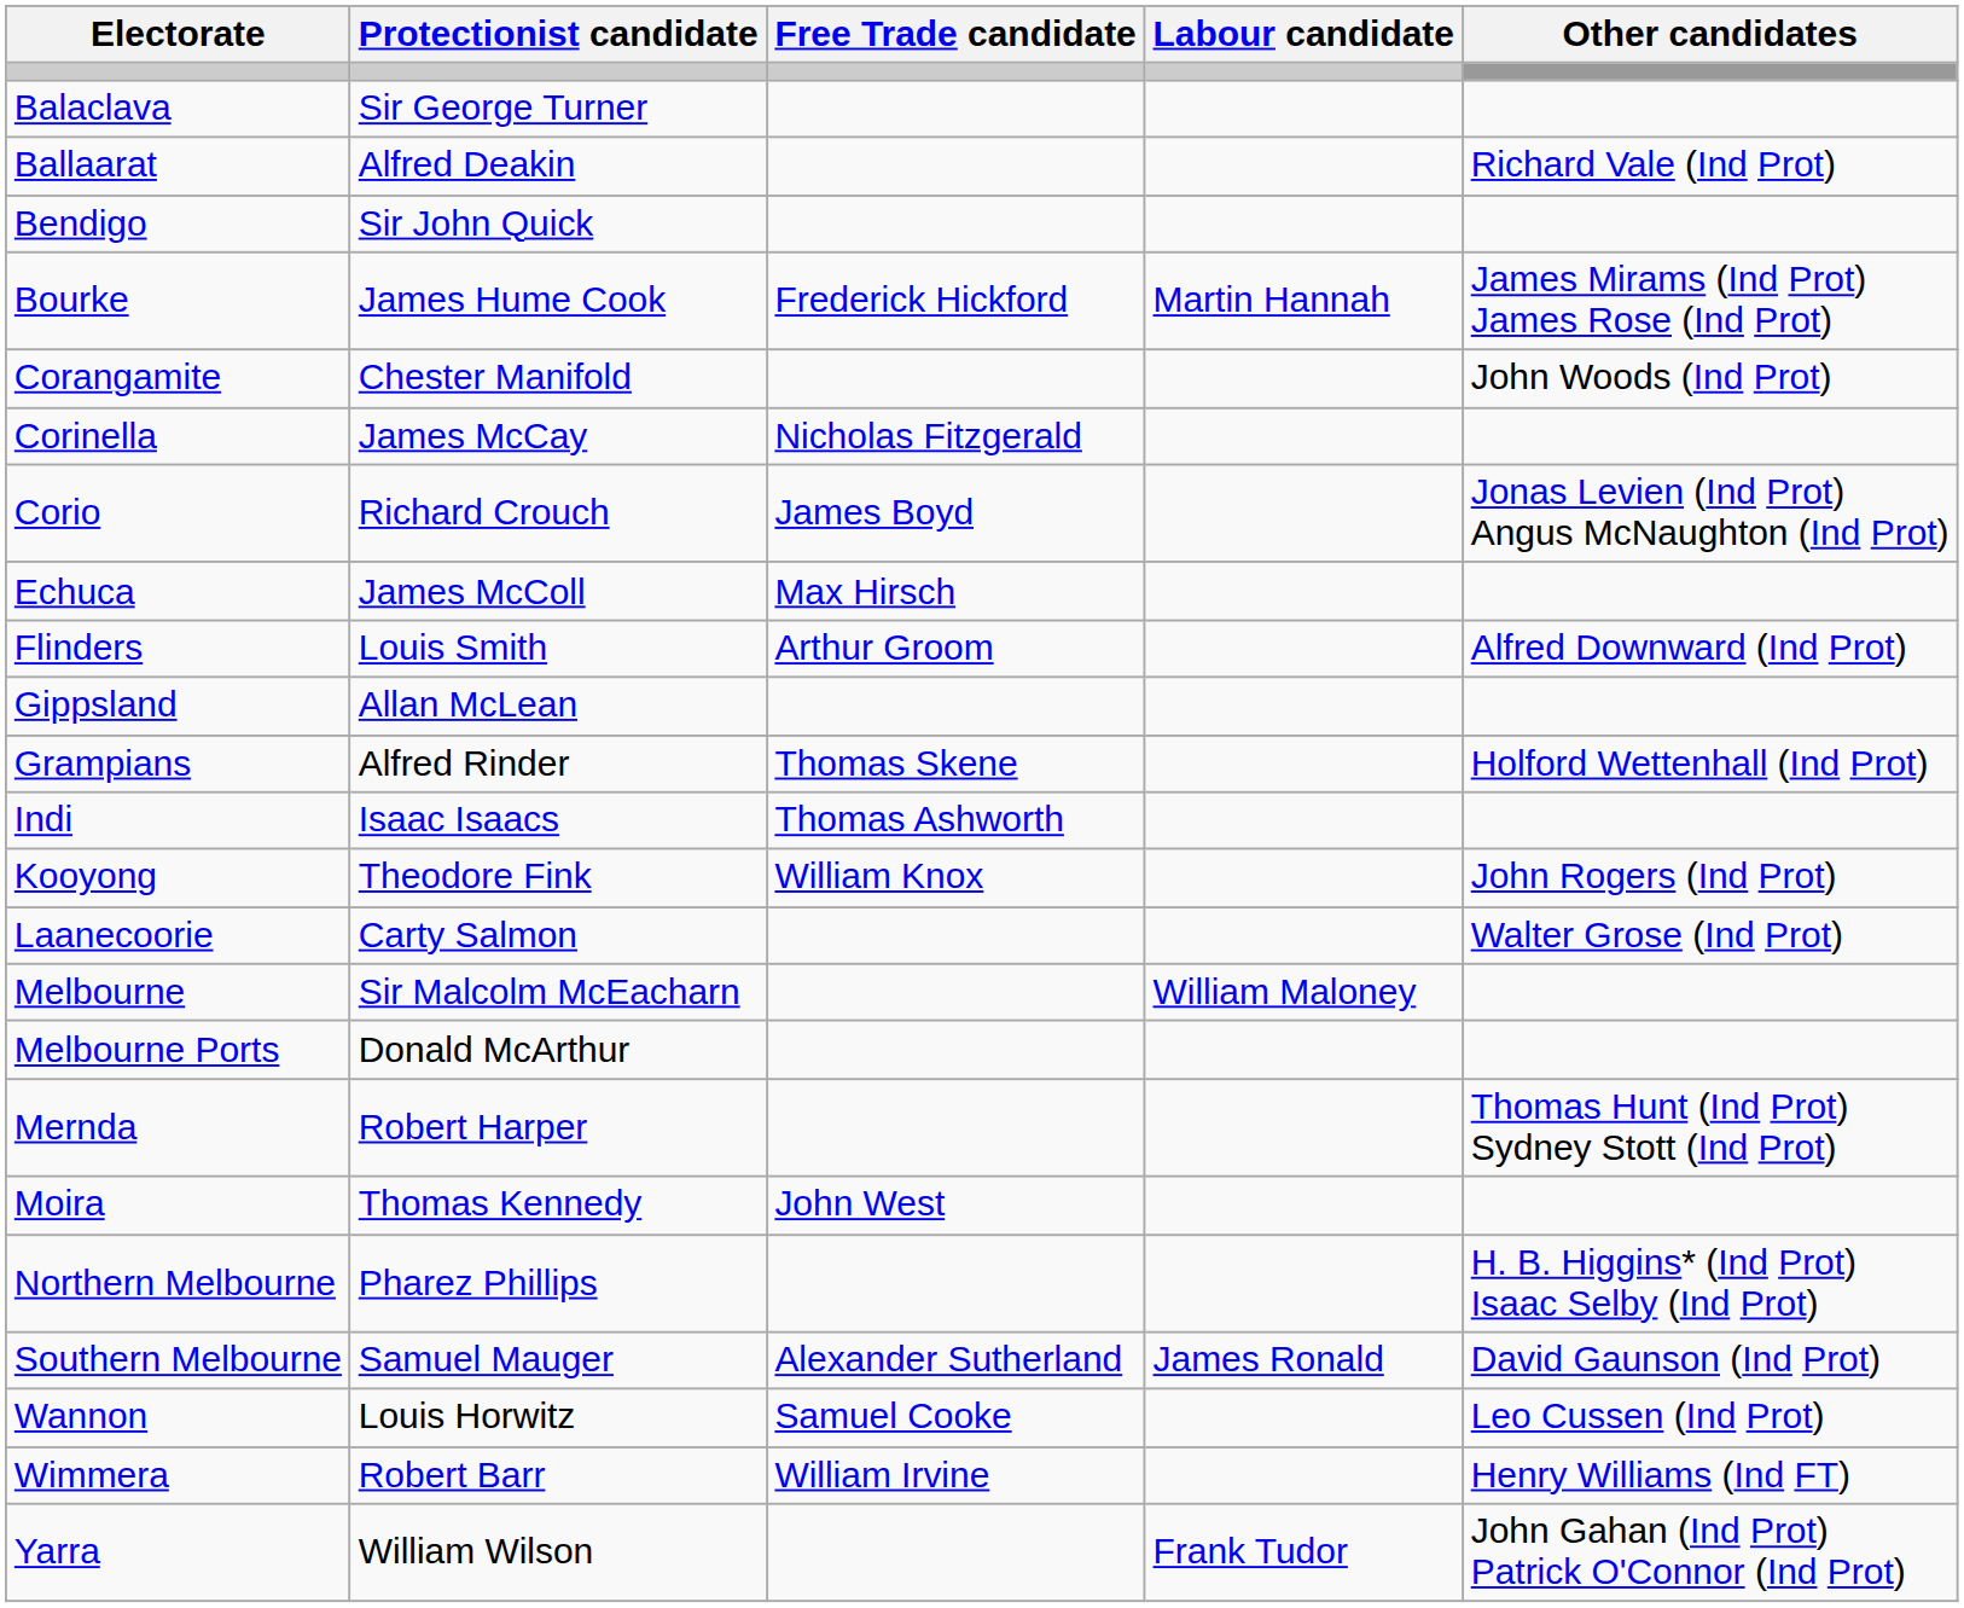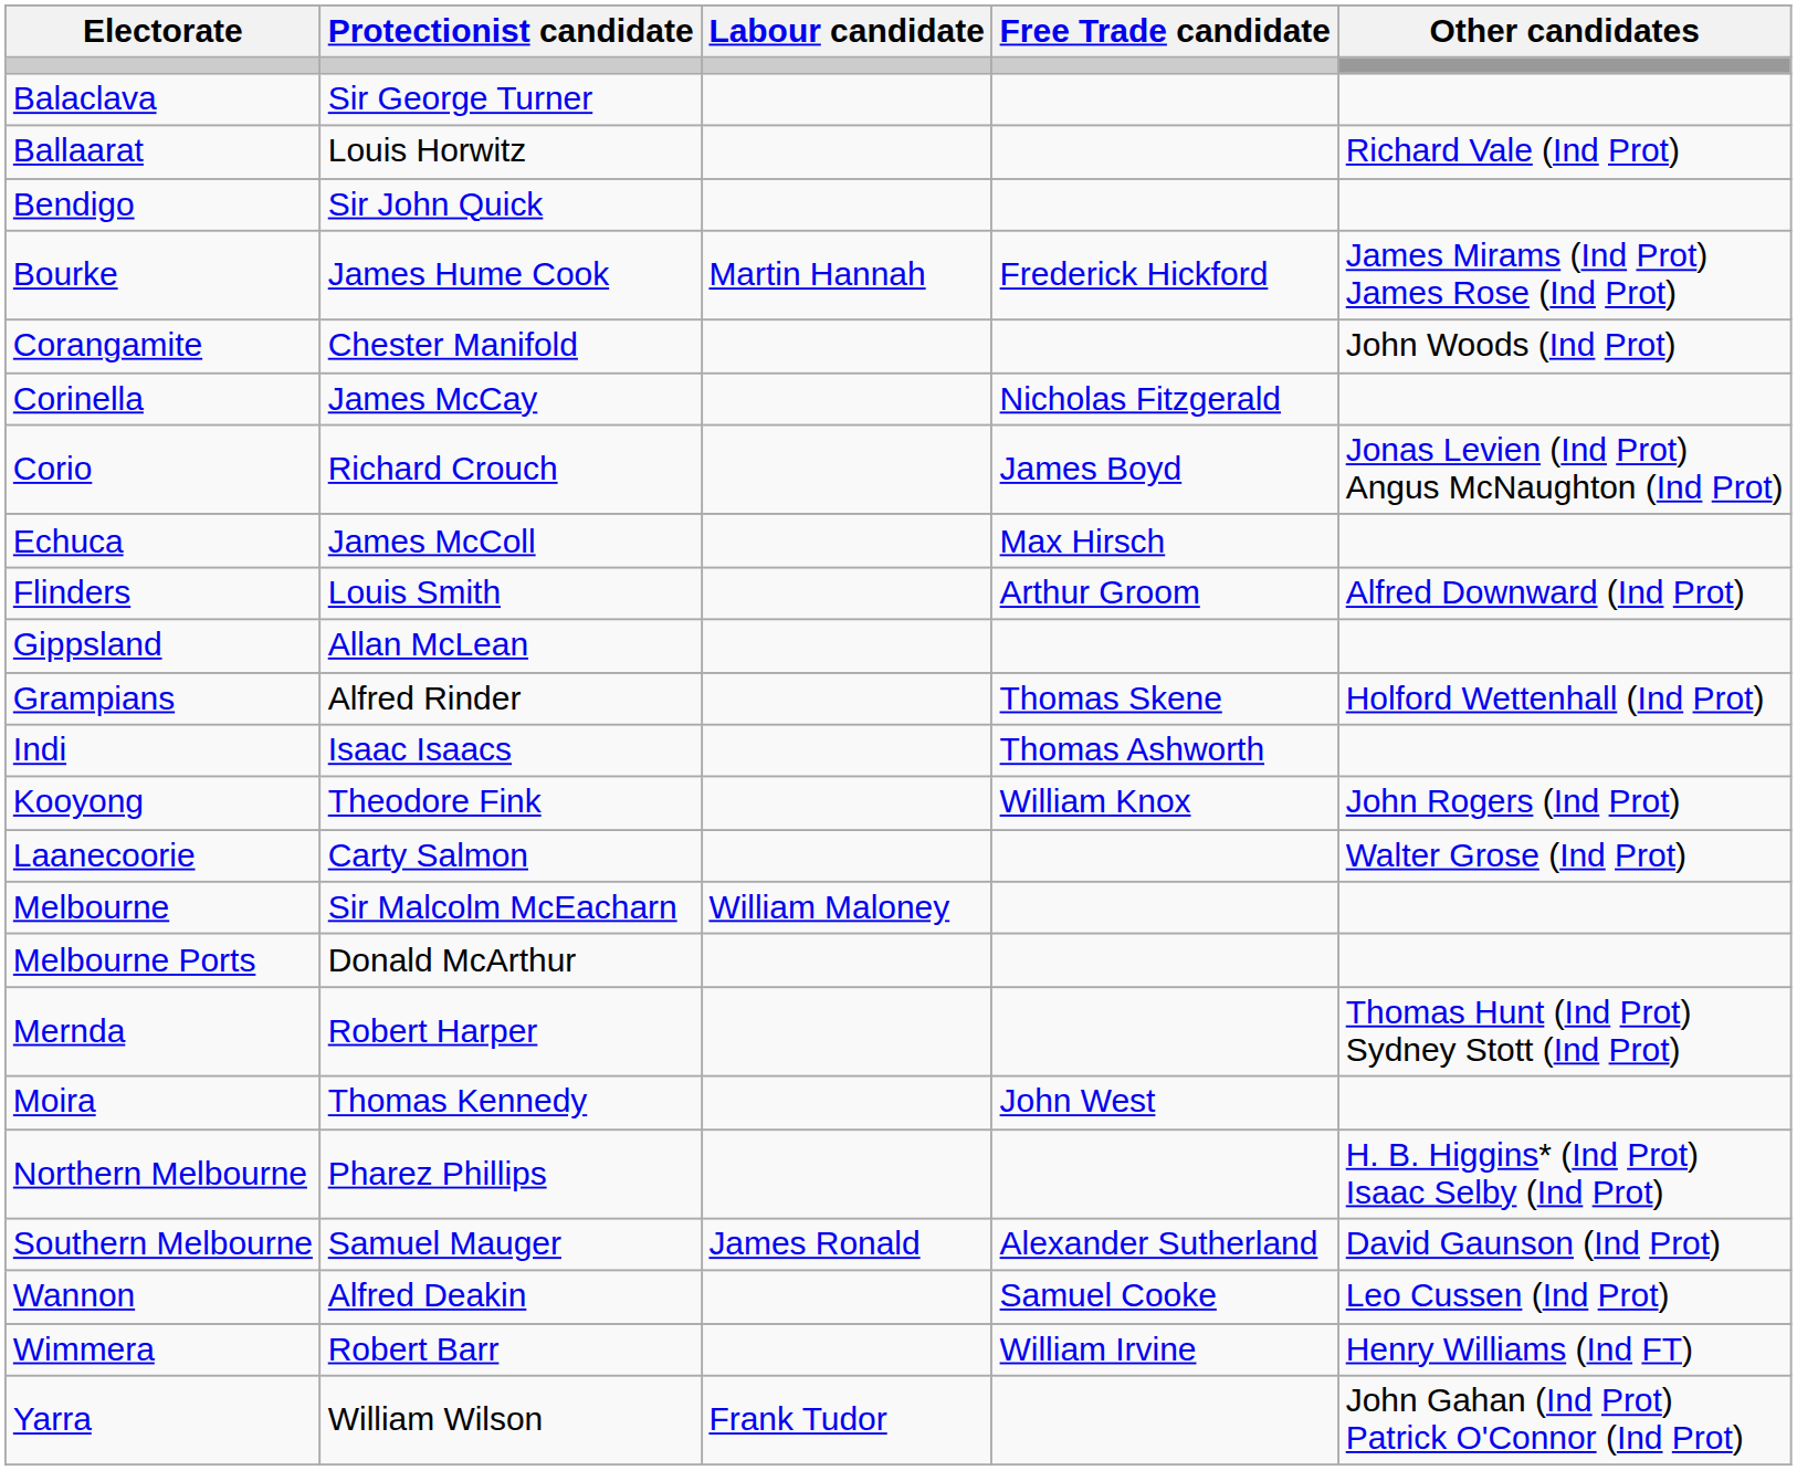 <table class="wikitable">
 <tr>
 <th>Electorate</th>
 <th><a href='#'>Protectionist</a> candidate</th>
+<th><a href='#'>Labour</a> candidate</th>
 <th><a href='#'>Free Trade</a> candidate</th>
-<th><a href='#'>Labour</a> candidate</th>
 <th>Other candidates</th>
 </tr>
 <tr bgcolor="#cccccc">
 <td></td>
 <td></td>
 <td></td>
 <td></td>
 <td bgcolor="#999999"></td>
 </tr>
 <tr>
 <td><a href='#'>Balaclava</a></td>
 <td><a href='#'>Sir George Turner</a></td>
 <td></td>
 <td></td>
 <td></td>
 </tr>
 <tr>
 <td><a href='#'>Ballaarat</a></td>
-<td><a href='#'>Alfred Deakin</a></td>
+<td>Louis Horwitz</td>
 <td></td>
 <td></td>
 <td><a href='#'>Richard Vale</a> (<a href='#'>Ind</a> <a href='#'>Prot</a>)</td>
 </tr>
 <tr>
 <td><a href='#'>Bendigo</a></td>
 <td><a href='#'>Sir John Quick</a></td>
 <td></td>
 <td></td>
 <td></td>
 </tr>
 <tr>
 <td><a href='#'>Bourke</a></td>
 <td><a href='#'>James Hume Cook</a></td>
+<td><a href='#'>Martin Hannah</a></td>
 <td><a href='#'>Frederick Hickford</a></td>
-<td><a href='#'>Martin Hannah</a></td>
 <td><a href='#'>James Mirams</a> (<a href='#'>Ind</a> <a href='#'>Prot</a>)<br><a href='#'>James Rose</a> (<a href='#'>Ind</a> <a href='#'>Prot</a>)</td>
 </tr>
 <tr>
 <td><a href='#'>Corangamite</a></td>
 <td><a href='#'>Chester Manifold</a></td>
 <td></td>
 <td></td>
 <td>John Woods (<a href='#'>Ind</a> <a href='#'>Prot</a>)</td>
 </tr>
 <tr>
 <td><a href='#'>Corinella</a></td>
 <td><a href='#'>James McCay</a></td>
+<td></td>
 <td><a href='#'>Nicholas Fitzgerald</a></td>
-<td></td>
 <td></td>
 </tr>
 <tr>
 <td><a href='#'>Corio</a></td>
 <td><a href='#'>Richard Crouch</a></td>
+<td></td>
 <td><a href='#'>James Boyd</a></td>
-<td></td>
 <td><a href='#'>Jonas Levien</a> (<a href='#'>Ind</a> <a href='#'>Prot</a>)<br>Angus McNaughton (<a href='#'>Ind</a> <a href='#'>Prot</a>)</td>
 </tr>
 <tr>
 <td><a href='#'>Echuca</a></td>
 <td><a href='#'>James McColl</a></td>
+<td></td>
 <td><a href='#'>Max Hirsch</a></td>
-<td></td>
 <td></td>
 </tr>
 <tr>
 <td><a href='#'>Flinders</a></td>
 <td><a href='#'>Louis Smith</a></td>
+<td></td>
 <td><a href='#'>Arthur Groom</a></td>
-<td></td>
 <td><a href='#'>Alfred Downward</a> (<a href='#'>Ind</a> <a href='#'>Prot</a>)</td>
 </tr>
 <tr>
 <td><a href='#'>Gippsland</a></td>
 <td><a href='#'>Allan McLean</a></td>
 <td></td>
 <td></td>
 <td></td>
 </tr>
 <tr>
 <td><a href='#'>Grampians</a></td>
 <td>Alfred Rinder</td>
+<td></td>
 <td><a href='#'>Thomas Skene</a></td>
-<td></td>
 <td><a href='#'>Holford Wettenhall</a> (<a href='#'>Ind</a> <a href='#'>Prot</a>)</td>
 </tr>
 <tr>
 <td><a href='#'>Indi</a></td>
 <td><a href='#'>Isaac Isaacs</a></td>
+<td></td>
 <td><a href='#'>Thomas Ashworth</a></td>
-<td></td>
 <td></td>
 </tr>
 <tr>
 <td><a href='#'>Kooyong</a></td>
 <td><a href='#'>Theodore Fink</a></td>
+<td></td>
 <td><a href='#'>William Knox</a></td>
-<td></td>
 <td><a href='#'>John Rogers</a> (<a href='#'>Ind</a> <a href='#'>Prot</a>)</td>
 </tr>
 <tr>
 <td><a href='#'>Laanecoorie</a></td>
 <td><a href='#'>Carty Salmon</a></td>
 <td></td>
 <td></td>
 <td><a href='#'>Walter Grose</a> (<a href='#'>Ind</a> <a href='#'>Prot</a>)</td>
 </tr>
 <tr>
 <td><a href='#'>Melbourne</a></td>
 <td><a href='#'>Sir Malcolm McEacharn</a></td>
+<td><a href='#'>William Maloney</a></td>
 <td></td>
-<td><a href='#'>William Maloney</a></td>
 <td></td>
 </tr>
 <tr>
 <td><a href='#'>Melbourne Ports</a></td>
 <td>Donald McArthur</td>
 <td></td>
 <td></td>
 <td></td>
 </tr>
 <tr>
 <td><a href='#'>Mernda</a></td>
 <td><a href='#'>Robert Harper</a></td>
 <td></td>
 <td></td>
 <td><a href='#'>Thomas Hunt</a> (<a href='#'>Ind</a> <a href='#'>Prot</a>)<br>Sydney Stott (<a href='#'>Ind</a> <a href='#'>Prot</a>)</td>
 </tr>
 <tr>
 <td><a href='#'>Moira</a></td>
 <td><a href='#'>Thomas Kennedy</a></td>
+<td></td>
 <td><a href='#'>John West</a></td>
-<td></td>
 <td></td>
 </tr>
 <tr>
 <td><a href='#'>Northern Melbourne</a></td>
 <td><a href='#'>Pharez Phillips</a></td>
 <td></td>
 <td></td>
 <td><a href='#'>H. B. Higgins</a>* (<a href='#'>Ind</a> <a href='#'>Prot</a>)<br><a href='#'>Isaac Selby</a> (<a href='#'>Ind</a> <a href='#'>Prot</a>)</td>
 </tr>
 <tr>
 <td><a href='#'>Southern Melbourne</a></td>
 <td><a href='#'>Samuel Mauger</a></td>
+<td><a href='#'>James Ronald</a></td>
 <td><a href='#'>Alexander Sutherland</a></td>
-<td><a href='#'>James Ronald</a></td>
 <td><a href='#'>David Gaunson</a> (<a href='#'>Ind</a> <a href='#'>Prot</a>)</td>
 </tr>
 <tr>
 <td><a href='#'>Wannon</a></td>
-<td>Louis Horwitz</td>
+<td><a href='#'>Alfred Deakin</a></td>
+<td></td>
 <td><a href='#'>Samuel Cooke</a></td>
-<td></td>
 <td><a href='#'>Leo Cussen</a> (<a href='#'>Ind</a> <a href='#'>Prot</a>)</td>
 </tr>
 <tr>
 <td><a href='#'>Wimmera</a></td>
 <td><a href='#'>Robert Barr</a></td>
+<td></td>
 <td><a href='#'>William Irvine</a></td>
-<td></td>
 <td><a href='#'>Henry Williams</a> (<a href='#'>Ind</a> <a href='#'>FT</a>)</td>
 </tr>
 <tr>
 <td><a href='#'>Yarra</a></td>
 <td>William Wilson</td>
+<td><a href='#'>Frank Tudor</a></td>
 <td></td>
-<td><a href='#'>Frank Tudor</a></td>
 <td>John Gahan (<a href='#'>Ind</a> <a href='#'>Prot</a>)<br><a href='#'>Patrick O'Connor</a> (<a href='#'>Ind</a> <a href='#'>Prot</a>)</td>
 </tr>
 </table>
